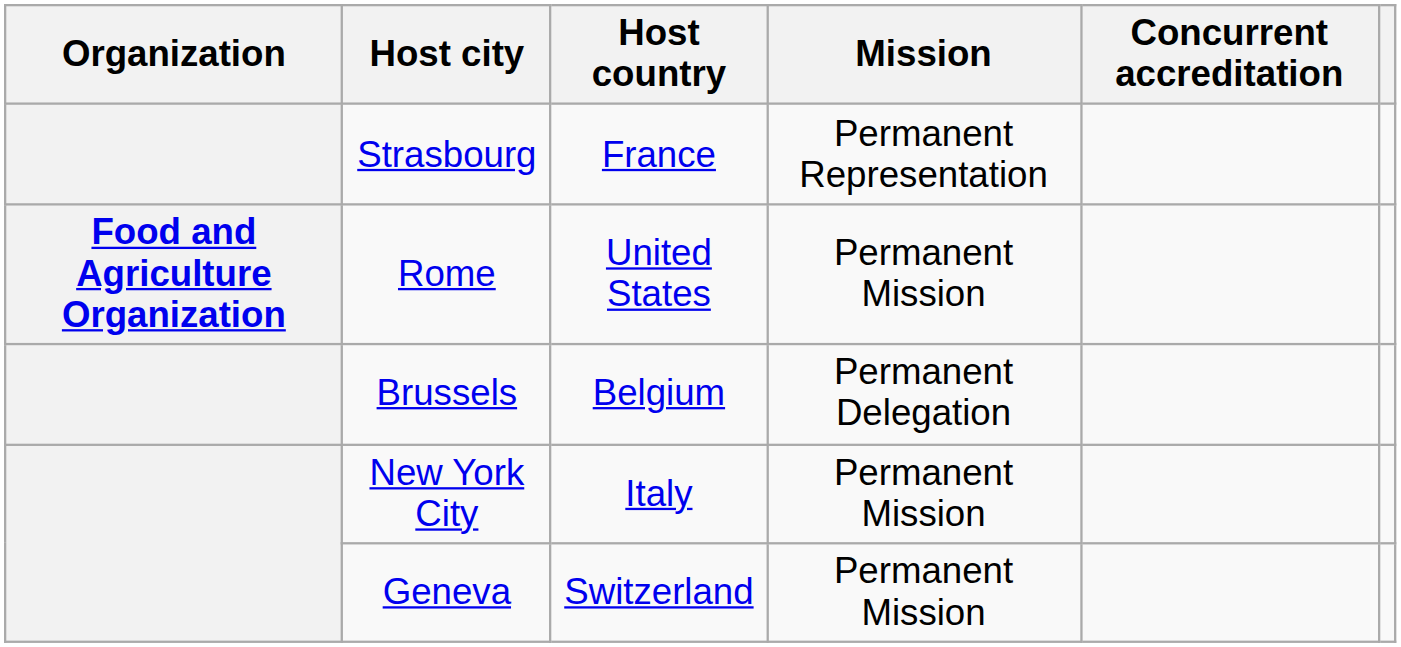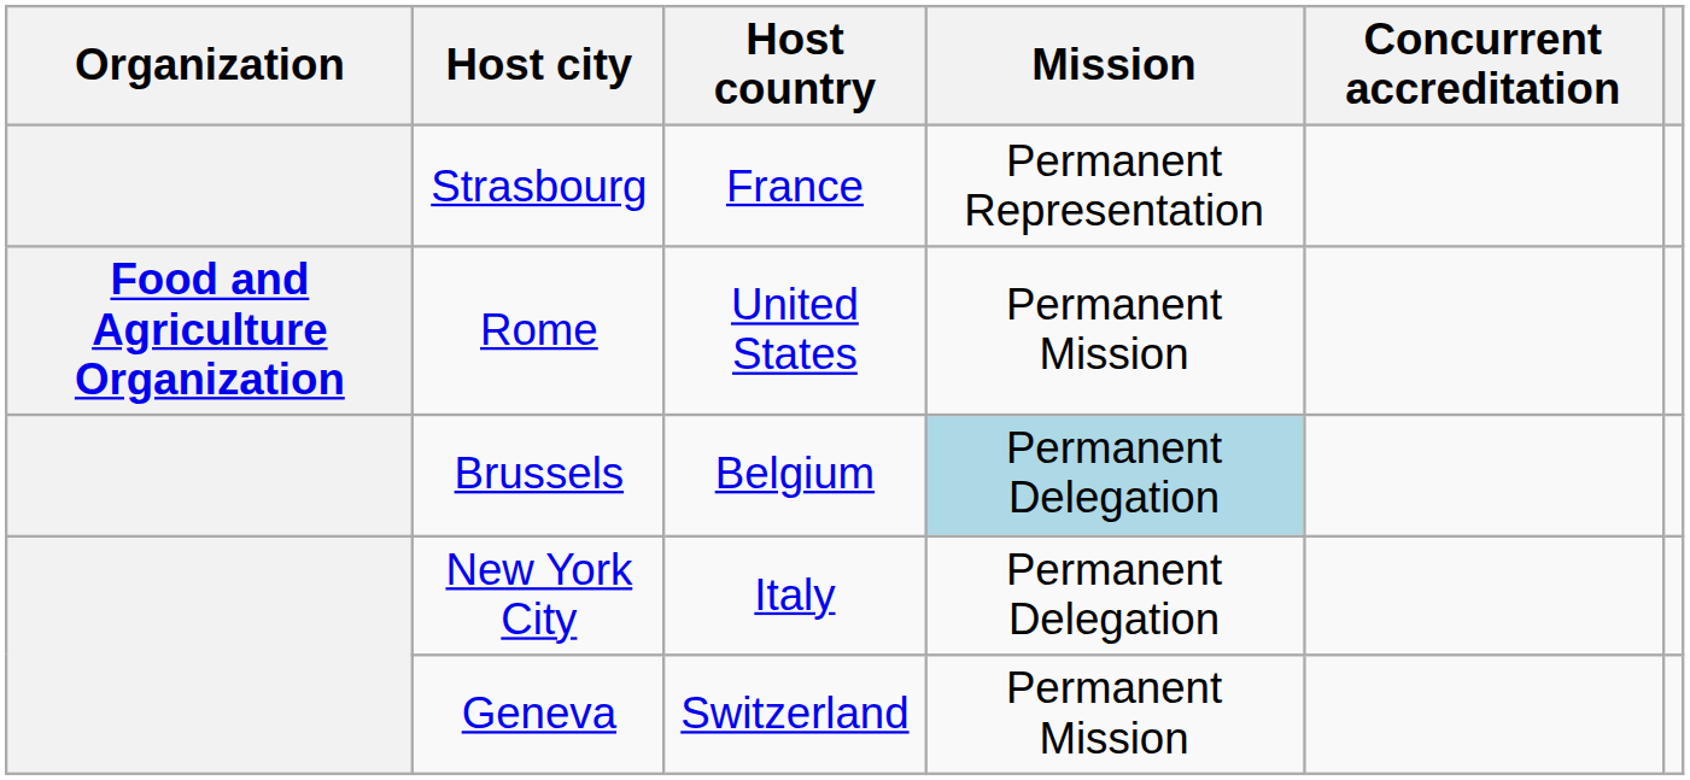 <table class="wikitable plainrowheaders" style="text-align:center;">
 <tr>
 <th scope="col">Organization</th>
 <th scope="col">Host city</th>
 <th scope="col">Host country</th>
 <th scope="col">Mission</th>
 <th scope="col">Concurrent accreditation</th>
 <th scope="col"></th>
 </tr>
 <tr>
 <th scope="row"></th>
 <td><a href='#'>Strasbourg</a></td>
 <td><a href='#'>France</a></td>
 <td>Permanent Representation</td>
 <td></td>
 <td></td>
 </tr>
 <tr>
 <th scope="row"> <a href='#'>Food and Agriculture Organization</a></th>
 <td><a href='#'>Rome</a></td>
 <td><a href='#'>United States</a></td>
 <td>Permanent Mission</td>
 <td></td>
 <td></td>
 </tr>
 <tr>
 <th scope="row"></th>
 <td><a href='#'>Brussels</a></td>
 <td><a href='#'>Belgium</a></td>
-<td>Permanent Delegation</td>
+<td style="background: lightblue;">Permanent Delegation</td>
 <td></td>
 <td></td>
 </tr>
 <tr>
 <th scope="row" rowspan="2"></th>
 <td><a href='#'>New York City</a></td>
 <td><a href='#'>Italy</a></td>
-<td>Permanent Mission</td>
+<td>Permanent Delegation</td>
 <td></td>
 <td></td>
 </tr>
 <tr>
 <td><a href='#'>Geneva</a></td>
 <td><a href='#'>Switzerland</a></td>
 <td>Permanent Mission</td>
 <td></td>
 <td></td>
 </tr>
 </table>
